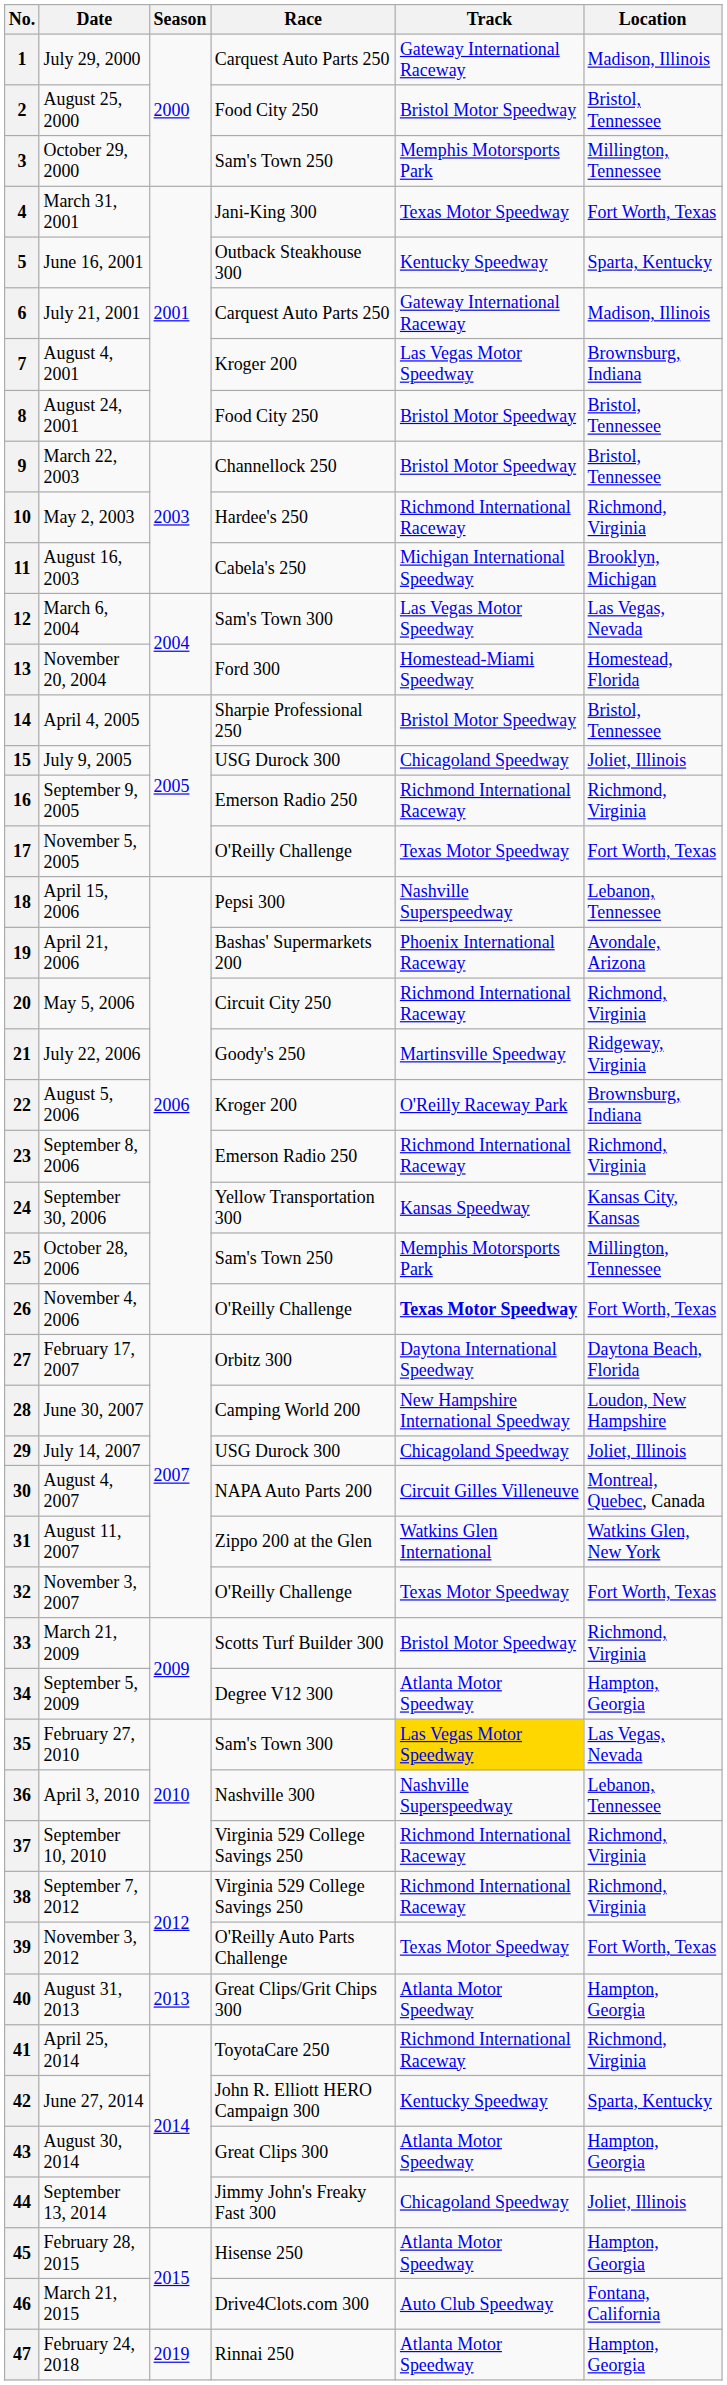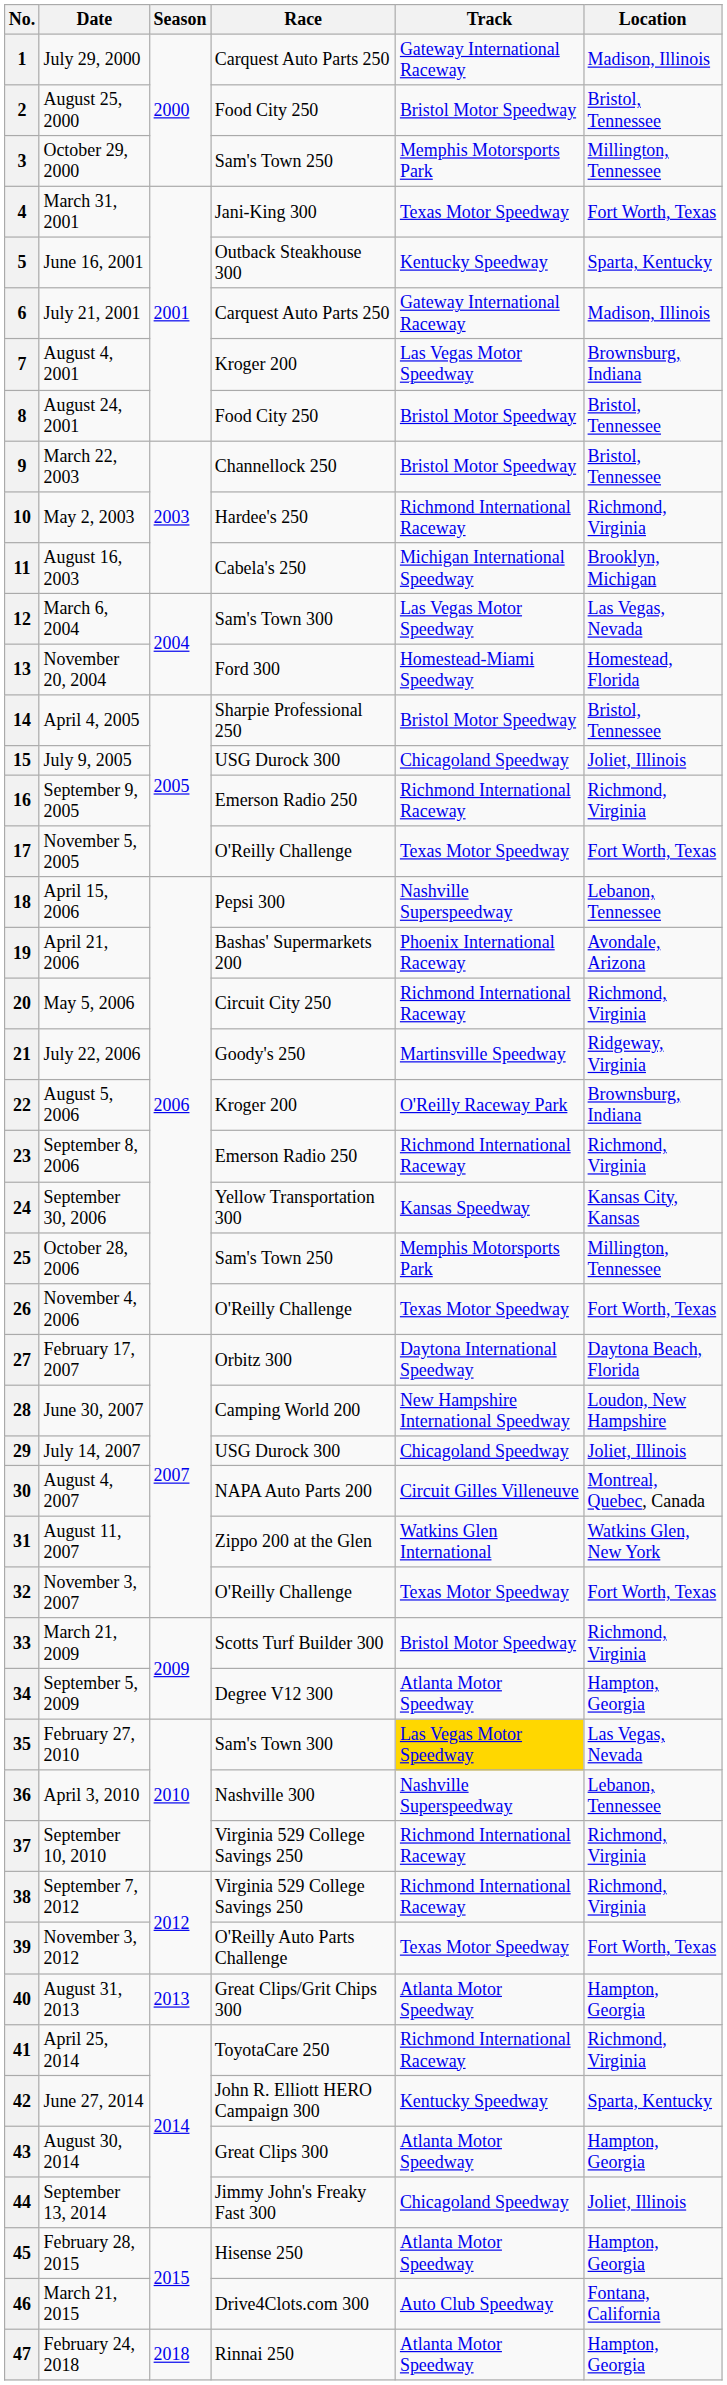 <table class="wikitable sortable plainrowheaders" style="font-size:95%">
 <tr>
 <th scope="col">No.</th>
 <th scope="col">Date</th>
 <th scope="col">Season</th>
 <th scope="col">Race</th>
 <th scope="col">Track</th>
 <th scope="col">Location</th>
 </tr>
 <tr>
 <th scope="row">1</th>
 <td>July 29, 2000</td>
 <td rowspan=3><a href='#'>2000</a></td>
 <td>Carquest Auto Parts 250</td>
 <td><a href='#'>Gateway International Raceway</a></td>
 <td><a href='#'>Madison, Illinois</a></td>
 </tr>
 <tr>
 <th scope="row">2</th>
 <td>August 25, 2000</td>
 <td>Food City 250</td>
 <td><a href='#'>Bristol Motor Speedway</a></td>
 <td><a href='#'>Bristol, Tennessee</a></td>
 </tr>
 <tr>
 <th scope="row">3</th>
 <td>October 29, 2000</td>
 <td>Sam's Town 250</td>
 <td><a href='#'>Memphis Motorsports Park</a></td>
 <td><a href='#'>Millington, Tennessee</a></td>
 </tr>
 <tr>
 <th scope="row">4</th>
 <td>March 31, 2001</td>
 <td rowspan=5><a href='#'>2001</a></td>
 <td>Jani-King 300</td>
 <td><a href='#'>Texas Motor Speedway</a></td>
 <td><a href='#'>Fort Worth, Texas</a></td>
 </tr>
 <tr>
 <th scope="row">5</th>
 <td>June 16, 2001</td>
 <td>Outback Steakhouse 300</td>
 <td><a href='#'>Kentucky Speedway</a></td>
 <td><a href='#'>Sparta, Kentucky</a></td>
 </tr>
 <tr>
 <th scope="row">6</th>
 <td>July 21, 2001</td>
 <td>Carquest Auto Parts 250</td>
 <td><a href='#'>Gateway International Raceway</a></td>
 <td><a href='#'>Madison, Illinois</a></td>
 </tr>
 <tr>
 <th scope="row">7</th>
 <td>August 4, 2001</td>
 <td>Kroger 200</td>
 <td><a href='#'>Las Vegas Motor Speedway</a></td>
 <td><a href='#'>Brownsburg, Indiana</a></td>
 </tr>
 <tr>
 <th scope="row">8</th>
 <td>August 24, 2001</td>
 <td>Food City 250</td>
 <td><a href='#'>Bristol Motor Speedway</a></td>
 <td><a href='#'>Bristol, Tennessee</a></td>
 </tr>
 <tr>
 <th scope="row">9</th>
 <td>March 22, 2003</td>
 <td rowspan=3><a href='#'>2003</a></td>
 <td>Channellock 250</td>
 <td><a href='#'>Bristol Motor Speedway</a></td>
 <td><a href='#'>Bristol, Tennessee</a></td>
 </tr>
 <tr>
 <th scope="row">10</th>
 <td>May 2, 2003</td>
 <td>Hardee's 250</td>
 <td><a href='#'>Richmond International Raceway</a></td>
 <td><a href='#'>Richmond, Virginia</a></td>
 </tr>
 <tr>
 <th scope="row">11</th>
 <td>August 16, 2003</td>
 <td>Cabela's 250</td>
 <td><a href='#'>Michigan International Speedway</a></td>
 <td><a href='#'>Brooklyn, Michigan</a></td>
 </tr>
 <tr>
 <th scope="row">12</th>
 <td>March 6, 2004</td>
 <td rowspan=2><a href='#'>2004</a></td>
 <td>Sam's Town 300</td>
 <td><a href='#'>Las Vegas Motor Speedway</a></td>
 <td><a href='#'>Las Vegas, Nevada</a></td>
 </tr>
 <tr>
 <th scope="row">13</th>
 <td>November 20, 2004</td>
 <td>Ford 300</td>
 <td><a href='#'>Homestead-Miami Speedway</a></td>
 <td><a href='#'>Homestead, Florida</a></td>
 </tr>
 <tr>
 <th scope="row">14</th>
 <td>April 4, 2005</td>
 <td rowspan=4><a href='#'>2005</a></td>
 <td>Sharpie Professional 250</td>
 <td><a href='#'>Bristol Motor Speedway</a></td>
 <td><a href='#'>Bristol, Tennessee</a></td>
 </tr>
 <tr>
 <th scope="row">15</th>
 <td>July 9, 2005</td>
 <td>USG Durock 300</td>
 <td><a href='#'>Chicagoland Speedway</a></td>
 <td><a href='#'>Joliet, Illinois</a></td>
 </tr>
 <tr>
 <th scope="row">16</th>
 <td>September 9, 2005</td>
 <td>Emerson Radio 250</td>
 <td><a href='#'>Richmond International Raceway</a></td>
 <td><a href='#'>Richmond, Virginia</a></td>
 </tr>
 <tr>
 <th scope="row">17</th>
 <td>November 5, 2005</td>
 <td>O'Reilly Challenge</td>
 <td><a href='#'>Texas Motor Speedway</a></td>
 <td><a href='#'>Fort Worth, Texas</a></td>
 </tr>
 <tr>
 <th scope="row">18</th>
 <td>April 15, 2006</td>
 <td rowspan=9><a href='#'>2006</a></td>
 <td>Pepsi 300</td>
 <td><a href='#'>Nashville Superspeedway</a></td>
 <td><a href='#'>Lebanon, Tennessee</a></td>
 </tr>
 <tr>
 <th scope="row">19</th>
 <td>April 21, 2006</td>
 <td>Bashas' Supermarkets 200</td>
 <td><a href='#'>Phoenix International Raceway</a></td>
 <td><a href='#'>Avondale, Arizona</a></td>
 </tr>
 <tr>
 <th scope="row">20</th>
 <td>May 5, 2006</td>
 <td>Circuit City 250</td>
 <td><a href='#'>Richmond International Raceway</a></td>
 <td><a href='#'>Richmond, Virginia</a></td>
 </tr>
 <tr>
 <th scope="row">21</th>
 <td>July 22, 2006</td>
 <td>Goody's 250</td>
 <td><a href='#'>Martinsville Speedway</a></td>
 <td><a href='#'>Ridgeway, Virginia</a></td>
 </tr>
 <tr>
 <th scope="row">22</th>
 <td>August 5, 2006</td>
 <td>Kroger 200</td>
 <td><a href='#'>O'Reilly Raceway Park</a></td>
 <td><a href='#'>Brownsburg, Indiana</a></td>
 </tr>
 <tr>
 <th scope="row">23</th>
 <td>September 8, 2006</td>
 <td>Emerson Radio 250</td>
 <td><a href='#'>Richmond International Raceway</a></td>
 <td><a href='#'>Richmond, Virginia</a></td>
 </tr>
 <tr>
 <th scope="row">24</th>
 <td>September 30, 2006</td>
 <td>Yellow Transportation 300</td>
 <td><a href='#'>Kansas Speedway</a></td>
 <td><a href='#'>Kansas City, Kansas</a></td>
 </tr>
 <tr>
 <th scope="row">25</th>
 <td>October 28, 2006</td>
 <td>Sam's Town 250</td>
 <td><a href='#'>Memphis Motorsports Park</a></td>
 <td><a href='#'>Millington, Tennessee</a></td>
 </tr>
 <tr>
 <th scope="row">26</th>
 <td>November 4, 2006</td>
 <td>O'Reilly Challenge</td>
-<td><strong><a href='#'>Texas Motor Speedway</a></strong></td>
+<td><a href='#'>Texas Motor Speedway</a></td>
 <td><a href='#'>Fort Worth, Texas</a></td>
 </tr>
 <tr>
 <th scope="row">27</th>
 <td>February 17, 2007</td>
 <td rowspan=6><a href='#'>2007</a></td>
 <td>Orbitz 300</td>
 <td><a href='#'>Daytona International Speedway</a></td>
 <td><a href='#'>Daytona Beach, Florida</a></td>
 </tr>
 <tr>
 <th scope="row">28</th>
 <td>June 30, 2007</td>
 <td>Camping World 200</td>
 <td><a href='#'>New Hampshire International Speedway</a></td>
 <td><a href='#'>Loudon, New Hampshire</a></td>
 </tr>
 <tr>
 <th scope="row">29</th>
 <td>July 14, 2007</td>
 <td>USG Durock 300</td>
 <td><a href='#'>Chicagoland Speedway</a></td>
 <td><a href='#'>Joliet, Illinois</a></td>
 </tr>
 <tr>
 <th scope="row">30</th>
 <td>August 4, 2007</td>
 <td>NAPA Auto Parts 200</td>
 <td><a href='#'>Circuit Gilles Villeneuve</a></td>
 <td><a href='#'>Montreal, Quebec</a>, Canada</td>
 </tr>
 <tr>
 <th scope="row">31</th>
 <td>August 11, 2007</td>
 <td>Zippo 200 at the Glen</td>
 <td><a href='#'>Watkins Glen International</a></td>
 <td><a href='#'>Watkins Glen, New York</a></td>
 </tr>
 <tr>
 <th scope="row">32</th>
 <td>November 3, 2007</td>
 <td>O'Reilly Challenge</td>
 <td><a href='#'>Texas Motor Speedway</a></td>
 <td><a href='#'>Fort Worth, Texas</a></td>
 </tr>
 <tr>
 <th scope="row">33</th>
 <td>March 21, 2009</td>
 <td rowspan=2><a href='#'>2009</a></td>
 <td>Scotts Turf Builder 300</td>
 <td><a href='#'>Bristol Motor Speedway</a></td>
 <td><a href='#'>Richmond, Virginia</a></td>
 </tr>
 <tr>
 <th scope="row">34</th>
 <td>September 5, 2009</td>
 <td>Degree V12 300</td>
 <td><a href='#'>Atlanta Motor Speedway</a></td>
 <td><a href='#'>Hampton, Georgia</a></td>
 </tr>
 <tr>
 <th scope="row">35</th>
 <td>February 27, 2010</td>
 <td rowspan=3><a href='#'>2010</a></td>
 <td>Sam's Town 300</td>
 <td style="background: gold;"><a href='#'>Las Vegas Motor Speedway</a></td>
 <td><a href='#'>Las Vegas, Nevada</a></td>
 </tr>
 <tr>
 <th scope="row">36</th>
 <td>April 3, 2010</td>
 <td>Nashville 300</td>
 <td><a href='#'>Nashville Superspeedway</a></td>
 <td><a href='#'>Lebanon, Tennessee</a></td>
 </tr>
 <tr>
 <th scope="row">37</th>
 <td>September 10, 2010</td>
 <td>Virginia 529 College Savings 250</td>
 <td><a href='#'>Richmond International Raceway</a></td>
 <td><a href='#'>Richmond, Virginia</a></td>
 </tr>
 <tr>
 <th scope="row">38</th>
 <td>September 7, 2012</td>
 <td rowspan=2><a href='#'>2012</a></td>
 <td>Virginia 529 College Savings 250</td>
 <td><a href='#'>Richmond International Raceway</a></td>
 <td><a href='#'>Richmond, Virginia</a></td>
 </tr>
 <tr>
 <th scope="row">39</th>
 <td>November 3, 2012</td>
 <td>O'Reilly Auto Parts Challenge</td>
 <td><a href='#'>Texas Motor Speedway</a></td>
 <td><a href='#'>Fort Worth, Texas</a></td>
 </tr>
 <tr>
 <th scope="row">40</th>
 <td>August 31, 2013</td>
 <td><a href='#'>2013</a></td>
 <td>Great Clips/Grit Chips 300</td>
 <td><a href='#'>Atlanta Motor Speedway</a></td>
 <td><a href='#'>Hampton, Georgia</a></td>
 </tr>
 <tr>
 <th scope="row">41</th>
 <td>April 25, 2014</td>
 <td rowspan=4><a href='#'>2014</a></td>
 <td>ToyotaCare 250</td>
 <td><a href='#'>Richmond International Raceway</a></td>
 <td><a href='#'>Richmond, Virginia</a></td>
 </tr>
 <tr>
 <th scope="row">42</th>
 <td>June 27, 2014</td>
 <td>John R. Elliott HERO Campaign 300</td>
 <td><a href='#'>Kentucky Speedway</a></td>
 <td><a href='#'>Sparta, Kentucky</a></td>
 </tr>
 <tr>
 <th scope="row">43</th>
 <td>August 30, 2014</td>
 <td>Great Clips 300</td>
 <td><a href='#'>Atlanta Motor Speedway</a></td>
 <td><a href='#'>Hampton, Georgia</a></td>
 </tr>
 <tr>
 <th scope="row">44</th>
 <td>September 13, 2014</td>
 <td>Jimmy John's Freaky Fast 300</td>
 <td><a href='#'>Chicagoland Speedway</a></td>
 <td><a href='#'>Joliet, Illinois</a></td>
 </tr>
 <tr>
 <th scope="row">45</th>
 <td>February 28, 2015</td>
 <td rowspan=2><a href='#'>2015</a></td>
 <td>Hisense 250</td>
 <td><a href='#'>Atlanta Motor Speedway</a></td>
 <td><a href='#'>Hampton, Georgia</a></td>
 </tr>
 <tr>
 <th scope="row">46</th>
 <td>March 21, 2015</td>
 <td>Drive4Clots.com 300</td>
 <td><a href='#'>Auto Club Speedway</a></td>
 <td><a href='#'>Fontana, California</a></td>
 </tr>
 <tr>
 <th scope="row">47</th>
 <td>February 24, 2018</td>
-<td><a href='#'>2019</a></td>
+<td><a href='#'>2018</a></td>
 <td>Rinnai 250</td>
 <td><a href='#'>Atlanta Motor Speedway</a></td>
 <td><a href='#'>Hampton, Georgia</a></td>
 </tr>
 </table>
